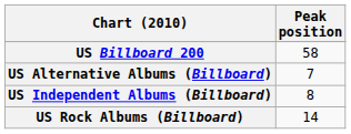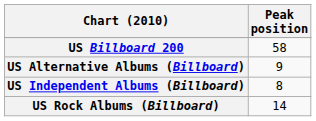 <table class="wikitable sortable plainrowheaders" style="text-align:center">
 <tr>
 <th scope="col">Chart (2010)</th>
 <th scope="col">Peak<br> position</th>
 </tr>
 <tr>
 </tr>
 <tr>
 </tr>
 <tr>
 </tr>
 <tr>
 </tr>
 <tr>
 </tr>
 <tr>
 </tr>
 <tr>
 </tr>
 <tr>
 </tr>
 <tr>
 </tr>
 <tr>
 </tr>
 <tr>
 <th scope="row">US <a href='#'><em>Billboard</em> 200</a></th>
 <td>58</td>
 </tr>
 <tr>
 <th scope="row">US Alternative Albums (<em><a href='#'>Billboard</a></em>)</th>
-<td style="text-align:center;">7</td>
+<td style="text-align:center;">9</td>
 </tr>
 <tr>
 <th scope="row">US <a href='#'>Independent Albums</a> (<em>Billboard</em>)</th>
 <td style="text-align:center;">8</td>
 </tr>
 <tr>
 <th scope="row">US Rock Albums (<em>Billboard</em>)</th>
 <td style="text-align:center;">14</td>
 </tr>
 </table>
